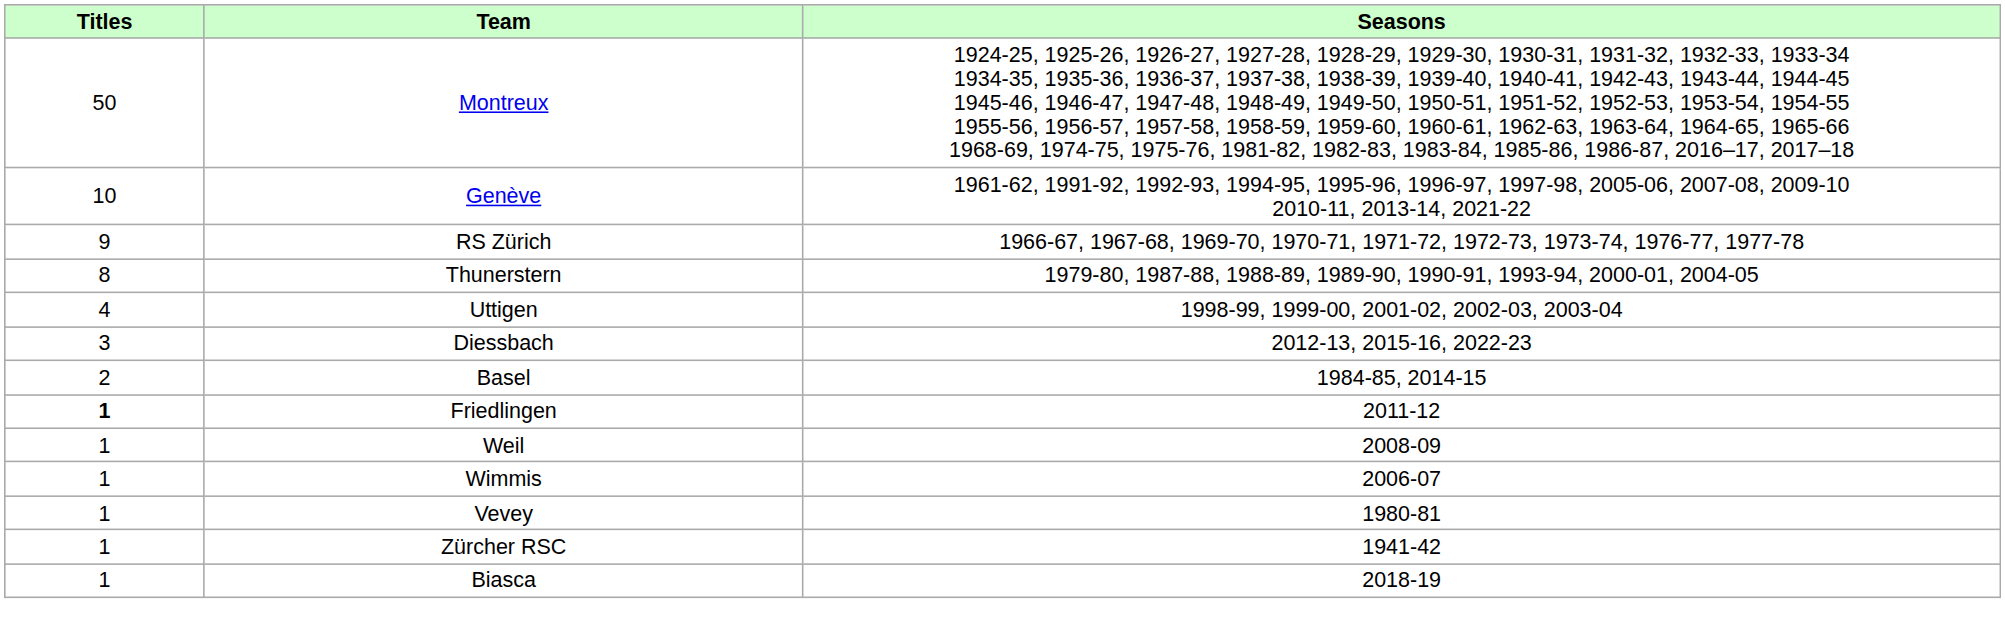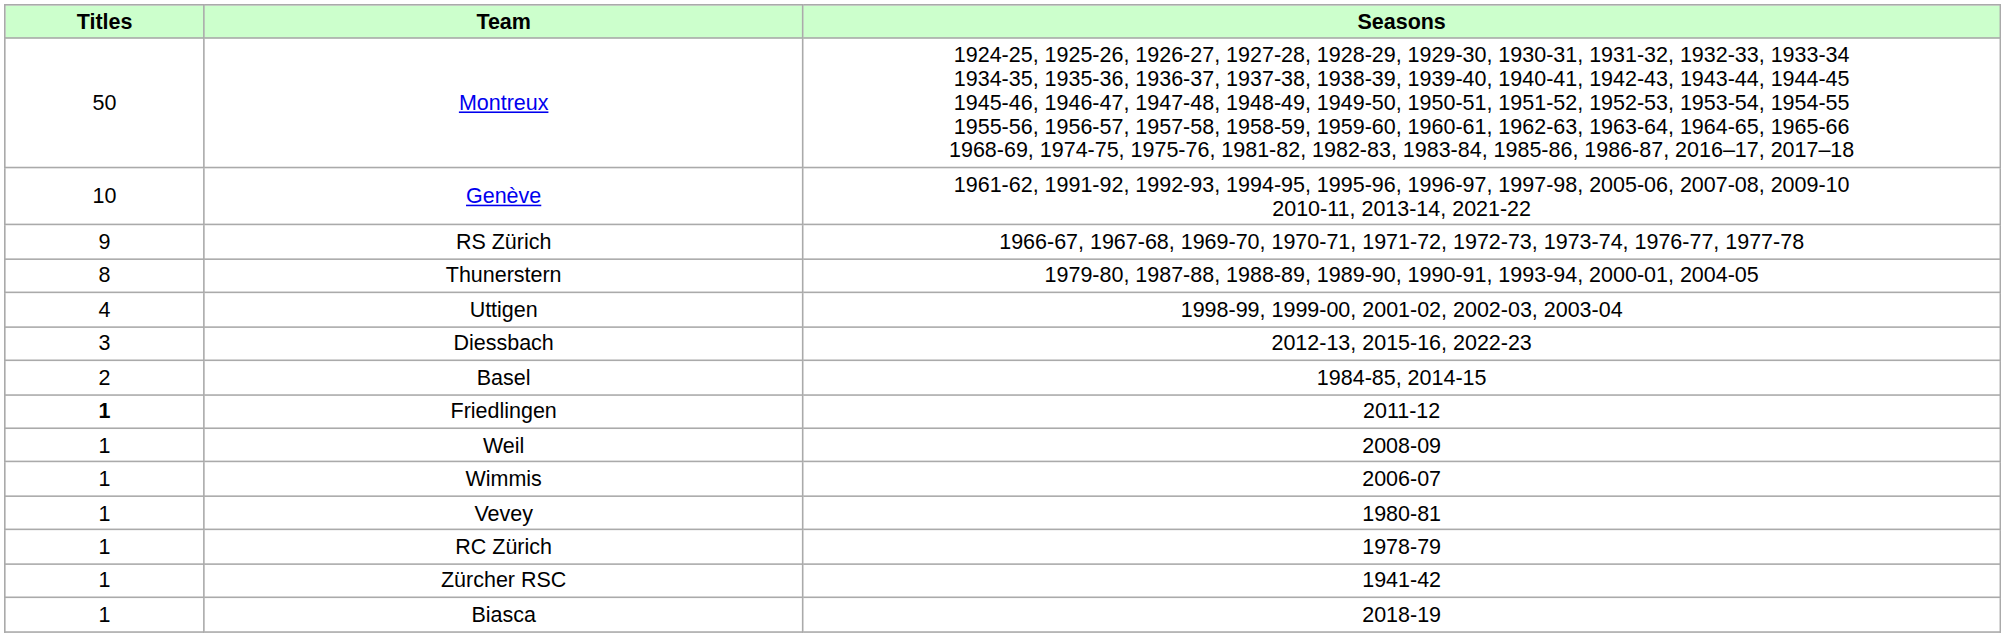 <table class="wikitable" style="font-size:85%; width:100%">
 <tr>
 <th width="10%" style="background:#ccffcc">Titles</th>
 <th width="30%" style="background:#ccffcc">Team</th>
 <th width="60%" style="background:#ccffcc">Seasons</th>
 </tr>
 <tr bgcolor="#ffffff">
 <td align="center">50</td>
 <td align="center"><a href='#'>Montreux</a></td>
 <td align="center">1924-25, 1925-26, 1926-27, 1927-28, 1928-29, 1929-30, 1930-31, 1931-32, 1932-33, 1933-34<br>1934-35, 1935-36, 1936-37, 1937-38, 1938-39, 1939-40, 1940-41, 1942-43, 1943-44, 1944-45<br>1945-46, 1946-47, 1947-48, 1948-49, 1949-50, 1950-51, 1951-52, 1952-53, 1953-54, 1954-55<br>1955-56, 1956-57, 1957-58, 1958-59, 1959-60, 1960-61, 1962-63, 1963-64, 1964-65, 1965-66<br>1968-69, 1974-75, 1975-76, 1981-82, 1982-83, 1983-84, 1985-86, 1986-87, 2016–17, 2017–18</td>
 </tr>
 <tr bgcolor="#ffffff">
 <td align="center">10</td>
 <td align="center"><a href='#'>Genève</a></td>
 <td align="center">1961-62, 1991-92, 1992-93, 1994-95, 1995-96, 1996-97, 1997-98, 2005-06, 2007-08, 2009-10<br>2010-11, 2013-14, 2021-22</td>
 </tr>
 <tr bgcolor="#ffffff">
 <td align="center">9</td>
 <td align="center">RS Zürich</td>
 <td align="center">1966-67, 1967-68, 1969-70, 1970-71, 1971-72, 1972-73, 1973-74, 1976-77, 1977-78</td>
 </tr>
 <tr bgcolor="#ffffff">
 <td align="center">8</td>
 <td align="center">Thunerstern</td>
 <td align="center">1979-80, 1987-88, 1988-89, 1989-90, 1990-91, 1993-94, 2000-01, 2004-05</td>
 </tr>
 <tr bgcolor="#ffffff">
 <td align="center">4</td>
 <td align="center">Uttigen</td>
 <td align="center">1998-99, 1999-00, 2001-02, 2002-03, 2003-04</td>
 </tr>
 <tr bgcolor="#ffffff">
 <td align="center">3</td>
 <td align="center">Diessbach</td>
 <td align="center">2012-13, 2015-16, 2022-23</td>
 </tr>
 <tr bgcolor="#ffffff">
 <td align="center">2</td>
 <td align="center">Basel</td>
 <td align="center">1984-85, 2014-15</td>
 </tr>
 <tr bgcolor="#ffffff">
 <td align="center"><strong>1</strong></td>
 <td align="center">Friedlingen</td>
 <td align="center">2011-12</td>
 </tr>
 <tr bgcolor="#ffffff">
 <td align="center">1</td>
 <td align="center">Weil</td>
 <td align="center">2008-09</td>
 </tr>
 <tr bgcolor="#ffffff">
 <td align="center">1</td>
 <td align="center">Wimmis</td>
 <td align="center">2006-07</td>
 </tr>
 <tr bgcolor="#ffffff">
 <td align="center">1</td>
 <td align="center">Vevey</td>
 <td align="center">1980-81</td>
 </tr>
 <tr bgcolor="#ffffff">
 <td align="center">1</td>
+<td align="center">RC Zürich</td>
+<td align="center">1978-79</td>
+</tr>
+<tr bgcolor="#ffffff">
+<td align="center">1</td>
 <td align="center">Zürcher RSC</td>
 <td align="center">1941-42</td>
 </tr>
 <tr bgcolor="#ffffff">
 <td align="center">1</td>
 <td align="center">Biasca</td>
 <td align="center">2018-19</td>
 </tr>
 </table>
